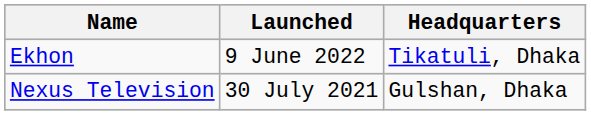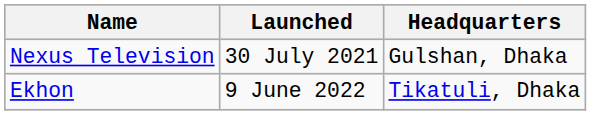 <table class="sortable plainrowheaders wikitable">
 <tr>
 <th>Name</th>
 <th>Launched</th>
 <th>Headquarters</th>
 </tr>
 <tr>
+<td><a href='#'>Nexus Television</a></td>
+<td>30 July 2021</td>
+<td>Gulshan, Dhaka</td>
+</tr>
+<tr>
 <td><a href='#'>Ekhon</a></td>
 <td>9 June 2022</td>
 <td><a href='#'>Tikatuli</a>, Dhaka</td>
 </tr>
-<tr>
-<td><a href='#'>Nexus Television</a></td>
-<td>30 July 2021</td>
-<td>Gulshan, Dhaka</td>
-</tr>
 </table>
